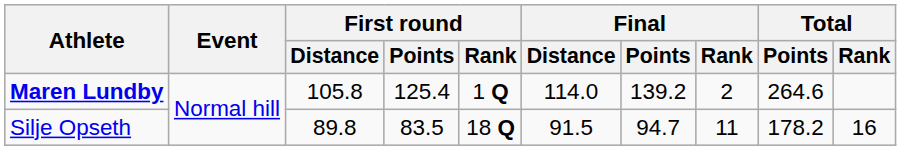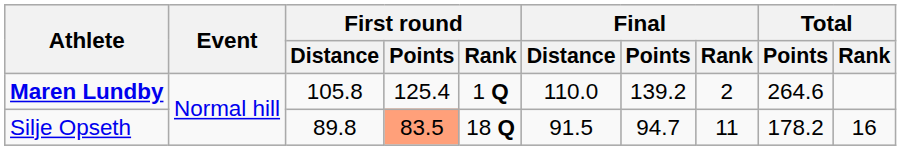 <table class="wikitable" style="font-size:90%">
 <tr>
 <th rowspan=2>Athlete</th>
 <th rowspan=2>Event</th>
 <th colspan=3>First round</th>
 <th colspan=3>Final</th>
 <th colspan=2>Total</th>
 </tr>
 <tr style="font-size:95%">
 <th>Distance</th>
 <th>Points</th>
 <th>Rank</th>
 <th>Distance</th>
 <th>Points</th>
 <th>Rank</th>
 <th>Points</th>
 <th>Rank</th>
 </tr>
 <tr align=center>
 <td align=left><strong><a href='#'>Maren Lundby</a></strong></td>
 <td align=left rowspan=2><a href='#'>Normal hill</a></td>
 <td>105.8</td>
 <td>125.4</td>
 <td>1 <strong>Q</strong></td>
-<td>114.0</td>
+<td>110.0</td>
 <td>139.2</td>
 <td>2</td>
 <td>264.6</td>
 <td></td>
 </tr>
 <tr align=center>
 <td align=left><a href='#'>Silje Opseth</a></td>
 <td>89.8</td>
-<td>83.5</td>
+<td style="background: lightsalmon;">83.5</td>
 <td>18 <strong>Q</strong></td>
 <td>91.5</td>
 <td>94.7</td>
 <td>11</td>
 <td>178.2</td>
 <td>16</td>
 </tr>
 </table>
